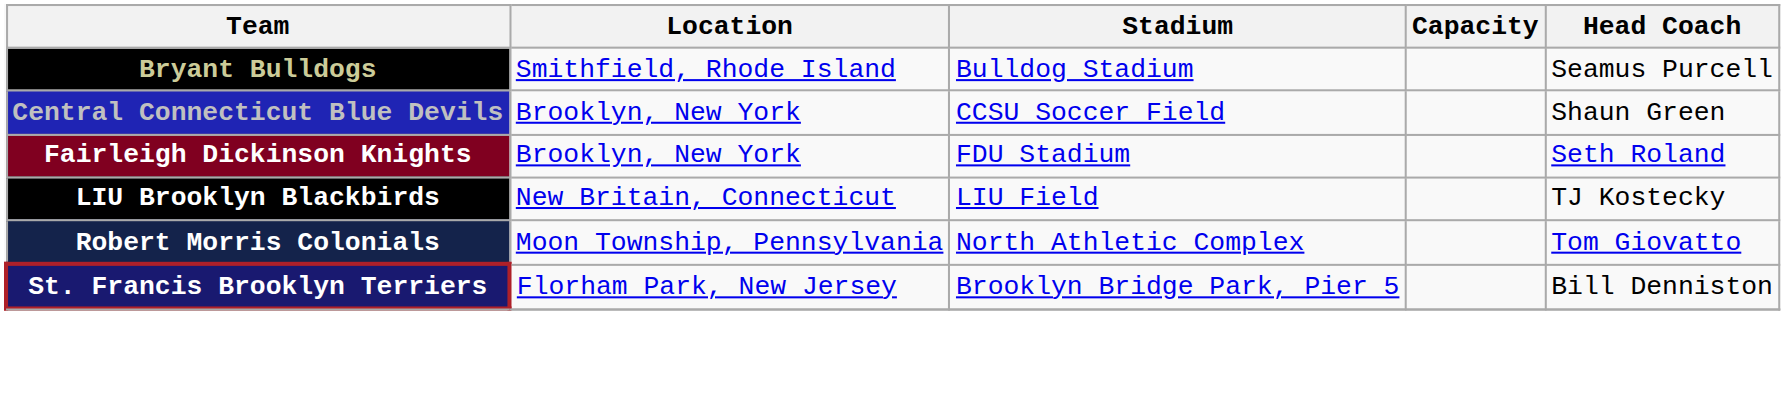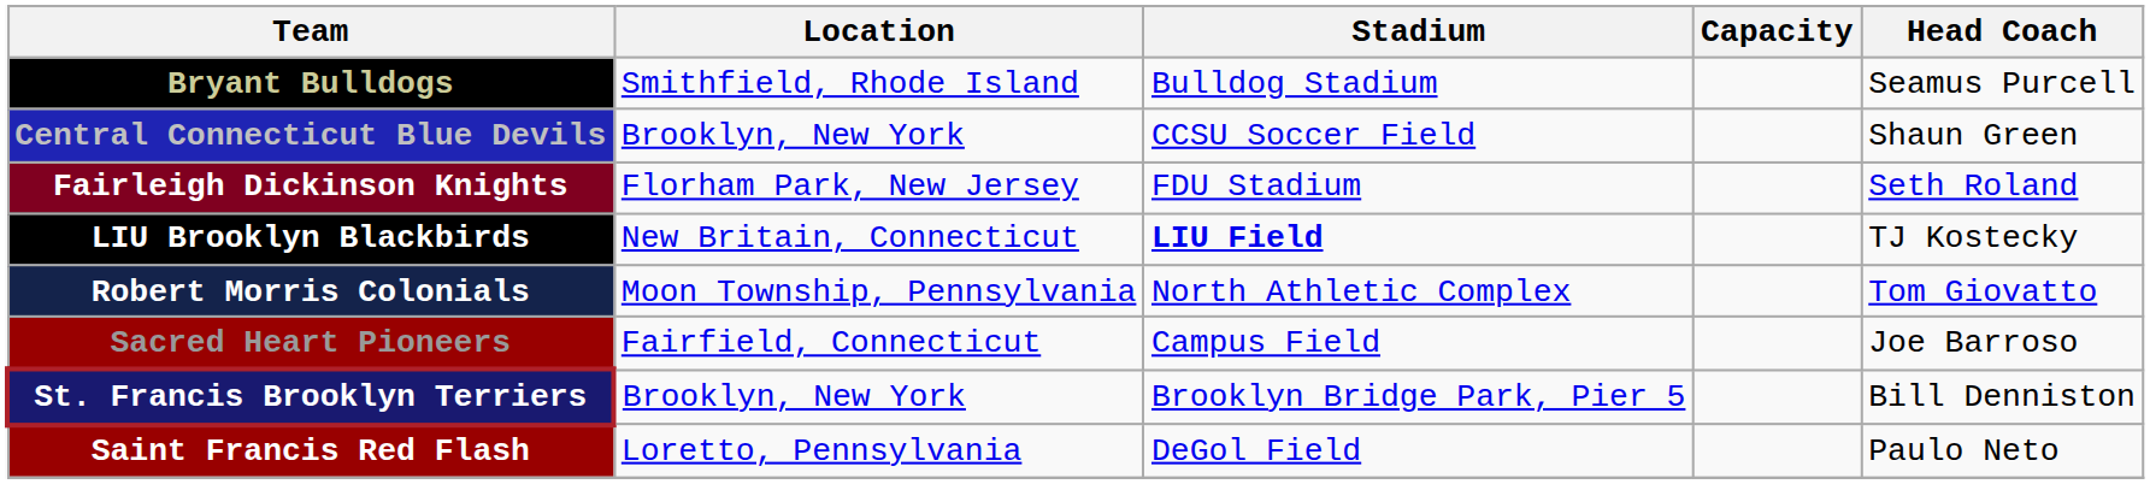 <table class="wikitable sortable" style="text-align: left;">
 <tr>
 <th>Team</th>
 <th>Location</th>
 <th>Stadium</th>
 <th>Capacity</th>
 <th>Head Coach</th>
 </tr>
 <tr>
 <th style="background:#000000; color:#CCCC99;">Bryant Bulldogs</th>
 <td><a href='#'>Smithfield, Rhode Island</a></td>
 <td><a href='#'>Bulldog Stadium</a></td>
 <td align="center"></td>
 <td>Seamus Purcell</td>
 </tr>
 <tr>
 <th style="background:#1F24B4; color:#C0C0C0;">Central Connecticut Blue Devils</th>
 <td><a href='#'>Brooklyn, New York</a></td>
 <td><a href='#'>CCSU Soccer Field</a></td>
 <td align="center"></td>
 <td>Shaun Green</td>
 </tr>
 <tr>
 <th style="background:#800020; color:#FFFFFF;">Fairleigh Dickinson Knights</th>
-<td><a href='#'>Brooklyn, New York</a></td>
+<td><a href='#'>Florham Park, New Jersey</a></td>
 <td><a href='#'>FDU Stadium</a></td>
 <td align="center"></td>
 <td><a href='#'>Seth Roland</a></td>
 </tr>
 <tr>
 <th style="background:#000000; color:#FFFFFF;">LIU Brooklyn Blackbirds</th>
 <td><a href='#'>New Britain, Connecticut</a></td>
-<td><a href='#'>LIU Field</a></td>
+<td><strong><a href='#'>LIU Field</a></strong></td>
 <td align="center"></td>
 <td>TJ Kostecky</td>
 </tr>
 <tr>
 <th style="background:#14234B; color:#FFFFFF;">Robert Morris Colonials</th>
 <td><a href='#'>Moon Township, Pennsylvania</a></td>
 <td><a href='#'>North Athletic Complex</a></td>
 <td align="center"></td>
 <td><a href='#'>Tom Giovatto</a></td>
 </tr>
 <tr>
+<th style="background:#990000; color:#999999;">Sacred Heart Pioneers</th>
+<td><a href='#'>Fairfield, Connecticut</a></td>
+<td><a href='#'>Campus Field</a></td>
+<td align="center"></td>
+<td>Joe Barroso</td>
+</tr>
+<tr>
 <th style="background:#191970; border: 2px solid #AE2029;;color:#FFFFFF;">St. Francis Brooklyn Terriers</th>
-<td><a href='#'>Florham Park, New Jersey</a></td>
+<td><a href='#'>Brooklyn, New York</a></td>
 <td><a href='#'> Brooklyn Bridge Park, Pier 5</a></td>
 <td align="center"></td>
 <td>Bill Denniston</td>
 </tr>
 <tr>
+<th style="background:#990000; color:#FFFFFF;">Saint Francis Red Flash</th>
+<td><a href='#'>Loretto, Pennsylvania</a></td>
+<td><a href='#'>DeGol Field</a></td>
+<td align="center"></td>
+<td>Paulo Neto</td>
+</tr>
+<tr>
 </tr>
 </table>
